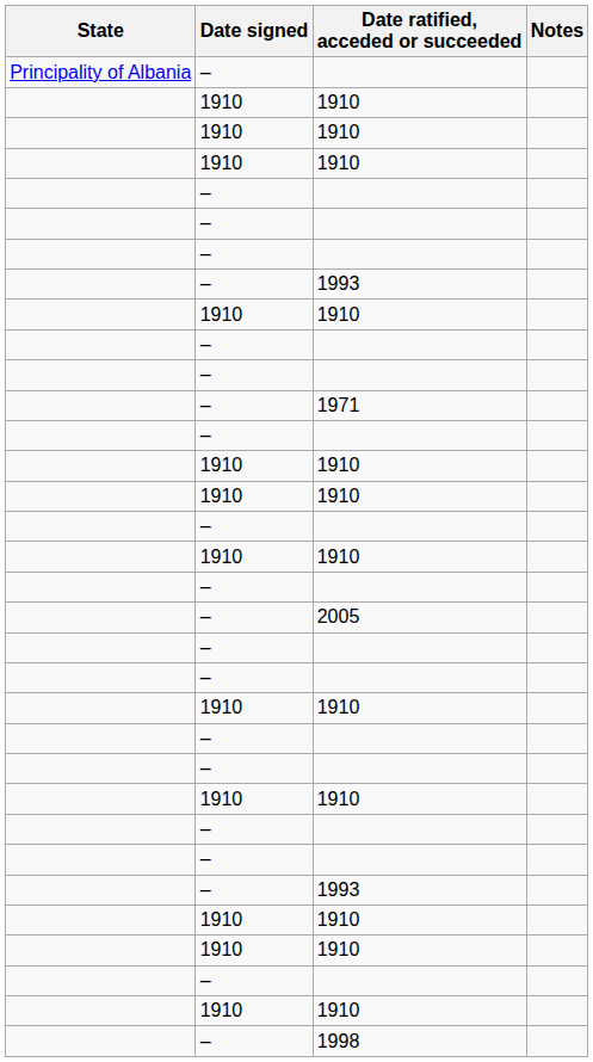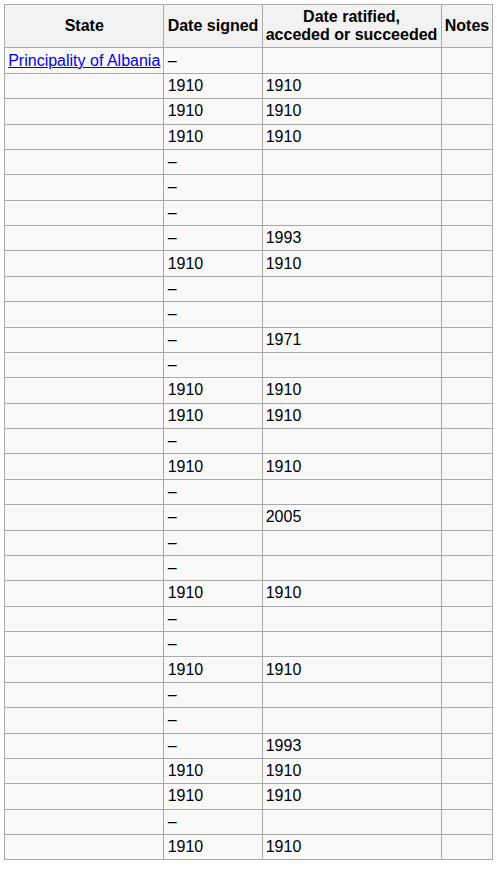 <table class="wikitable sortable">
 <tr>
 <th>State</th>
 <th>Date signed</th>
 <th>Date ratified,<br>acceded or succeeded</th>
 <th>Notes</th>
 </tr>
 <tr>
 <td> <a href='#'>Principality of Albania</a></td>
 <td>–</td>
 <td></td>
 <td></td>
 </tr>
 <tr>
 <td></td>
 <td>1910</td>
 <td>1910</td>
 <td></td>
 </tr>
 <tr>
 <td></td>
 <td>1910</td>
 <td>1910</td>
 <td></td>
 </tr>
 <tr>
 <td></td>
 <td>1910</td>
 <td>1910</td>
 <td></td>
 </tr>
 <tr>
 <td></td>
 <td>–</td>
 <td></td>
 <td></td>
 </tr>
 <tr>
 <td></td>
 <td>–</td>
 <td></td>
 <td></td>
 </tr>
 <tr>
 <td></td>
 <td>–</td>
 <td></td>
 <td></td>
 </tr>
 <tr>
 <td></td>
 <td>–</td>
 <td>1993</td>
 <td></td>
 </tr>
 <tr>
 <td></td>
 <td>1910</td>
 <td>1910</td>
 <td></td>
 </tr>
 <tr>
 <td></td>
 <td>–</td>
 <td></td>
 <td></td>
 </tr>
 <tr>
 <td></td>
 <td>–</td>
 <td></td>
 <td></td>
 </tr>
 <tr>
 <td></td>
 <td>–</td>
 <td>1971</td>
 <td></td>
 </tr>
 <tr>
 <td></td>
 <td>–</td>
 <td></td>
 <td></td>
 </tr>
 <tr>
 <td></td>
 <td>1910</td>
 <td>1910</td>
 <td></td>
 </tr>
 <tr>
 <td></td>
 <td>1910</td>
 <td>1910</td>
 <td></td>
 </tr>
 <tr>
 <td></td>
 <td>–</td>
 <td></td>
 <td></td>
 </tr>
 <tr>
 <td></td>
 <td>1910</td>
 <td>1910</td>
 <td></td>
 </tr>
 <tr>
 <td></td>
 <td>–</td>
 <td></td>
 <td></td>
 </tr>
 <tr>
 <td></td>
 <td>–</td>
 <td>2005</td>
 <td></td>
 </tr>
 <tr>
 <td></td>
 <td>–</td>
 <td></td>
 <td></td>
 </tr>
 <tr>
 <td></td>
 <td>–</td>
 <td></td>
 <td></td>
 </tr>
 <tr>
 <td></td>
 <td>1910</td>
 <td>1910</td>
 <td></td>
 </tr>
 <tr>
 <td></td>
 <td>–</td>
 <td></td>
 <td></td>
 </tr>
 <tr>
 <td></td>
 <td>–</td>
 <td></td>
 <td></td>
 </tr>
 <tr>
 <td></td>
 <td>1910</td>
 <td>1910</td>
 <td></td>
 </tr>
 <tr>
 <td></td>
 <td>–</td>
 <td></td>
 <td></td>
 </tr>
 <tr>
 <td></td>
 <td>–</td>
 <td></td>
 <td></td>
 </tr>
 <tr>
 <td></td>
 <td>–</td>
 <td>1993</td>
 <td></td>
 </tr>
 <tr>
 <td></td>
 <td>1910</td>
 <td>1910</td>
 <td></td>
 </tr>
 <tr>
 <td></td>
 <td>1910</td>
 <td>1910</td>
 <td></td>
 </tr>
 <tr>
 <td></td>
 <td>–</td>
 <td></td>
 <td></td>
 </tr>
 <tr>
 <td></td>
 <td>1910</td>
 <td>1910</td>
 <td></td>
 </tr>
-<tr>
-<td></td>
-<td>–</td>
-<td>1998</td>
-<td></td>
-</tr>
 </table>
